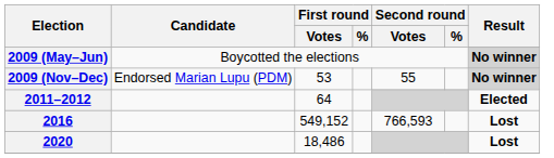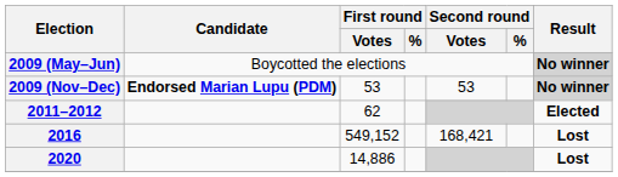 <table class=wikitable style=text-align:center>
 <tr>
 <th rowspan="2"><strong>Election</strong></th>
 <th rowspan="2">Candidate</th>
 <th colspan="2" scope="col">First round</th>
 <th colspan="2">Second round</th>
 <th rowspan="2">Result</th>
 </tr>
 <tr>
 <th><strong>Votes</strong></th>
 <th><strong>%</strong></th>
 <th><strong>Votes</strong></th>
 <th><strong>%</strong></th>
 </tr>
 <tr>
 <th><a href='#'>2009 (May–Jun)</a></th>
 <td colspan=5 rowspan=1>Boycotted the elections</td>
 <td bgcolor=lightgrey colspan=1><strong>No winner</strong></td>
 </tr>
 <tr>
 <th><a href='#'>2009 (Nov–Dec)</a></th>
-<td>Endorsed <a href='#'>Marian Lupu</a> (<a href='#'>PDM</a>)</td>
+<td><strong>Endorsed <a href='#'>Marian Lupu</a> (<a href='#'>PDM</a>)</strong></td>
 <td>53</td>
 <td></td>
-<td>55</td>
+<td>53</td>
 <td></td>
 <td bgcolor=lightgrey colspan=1><strong>No winner</strong></td>
 </tr>
 <tr>
 <th><a href='#'>2011–2012</a></th>
 <td></td>
-<td>64</td>
+<td>62</td>
 <td></td>
 <td bgcolor=lightgrey colspan=2></td>
 <td><strong>Elected</strong> </td>
 </tr>
 <tr>
 <th><a href='#'>2016</a></th>
 <td></td>
 <td>549,152</td>
 <td></td>
-<td>766,593</td>
+<td>168,421</td>
 <td></td>
 <td><strong>Lost</strong> </td>
 </tr>
 <tr>
 <th><a href='#'>2020</a></th>
 <td></td>
-<td>18,486</td>
+<td>14,886</td>
 <td></td>
 <td bgcolor=lightgrey colspan=2></td>
 <td><strong>Lost</strong> </td>
 </tr>
 <tr>
 </tr>
 </table>
